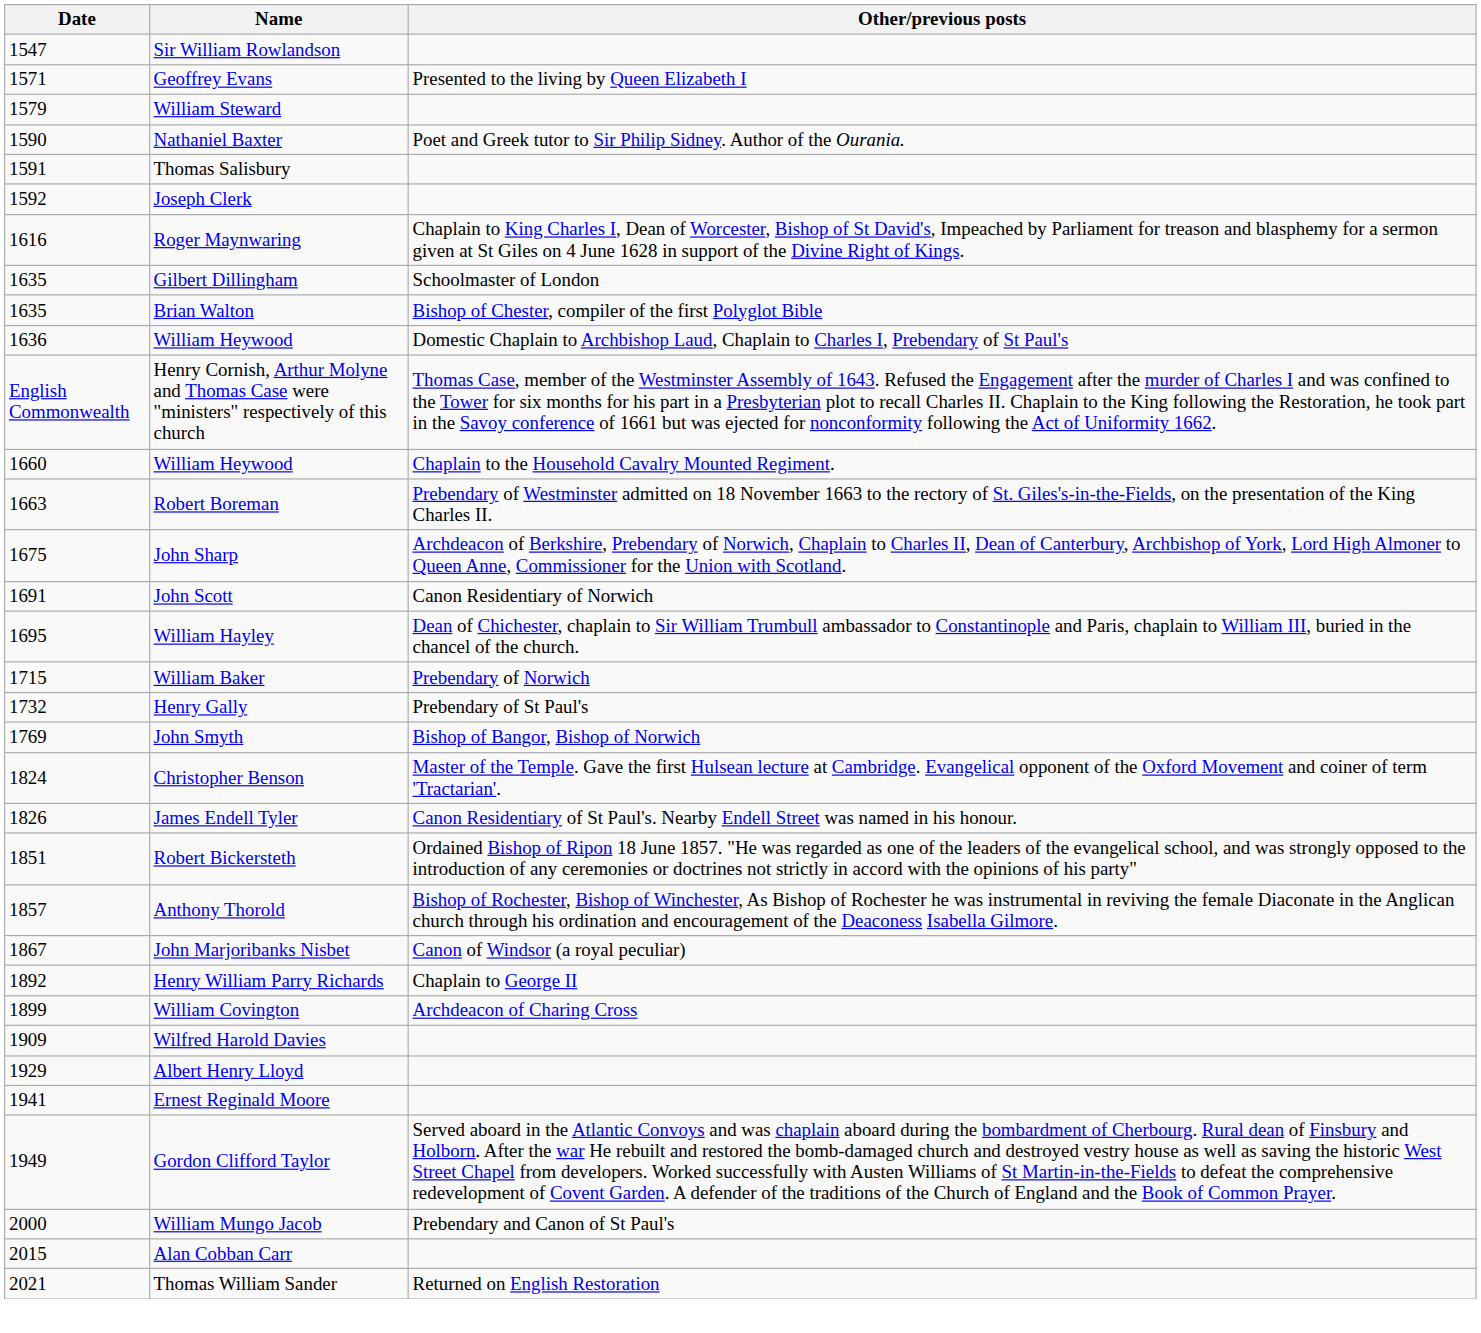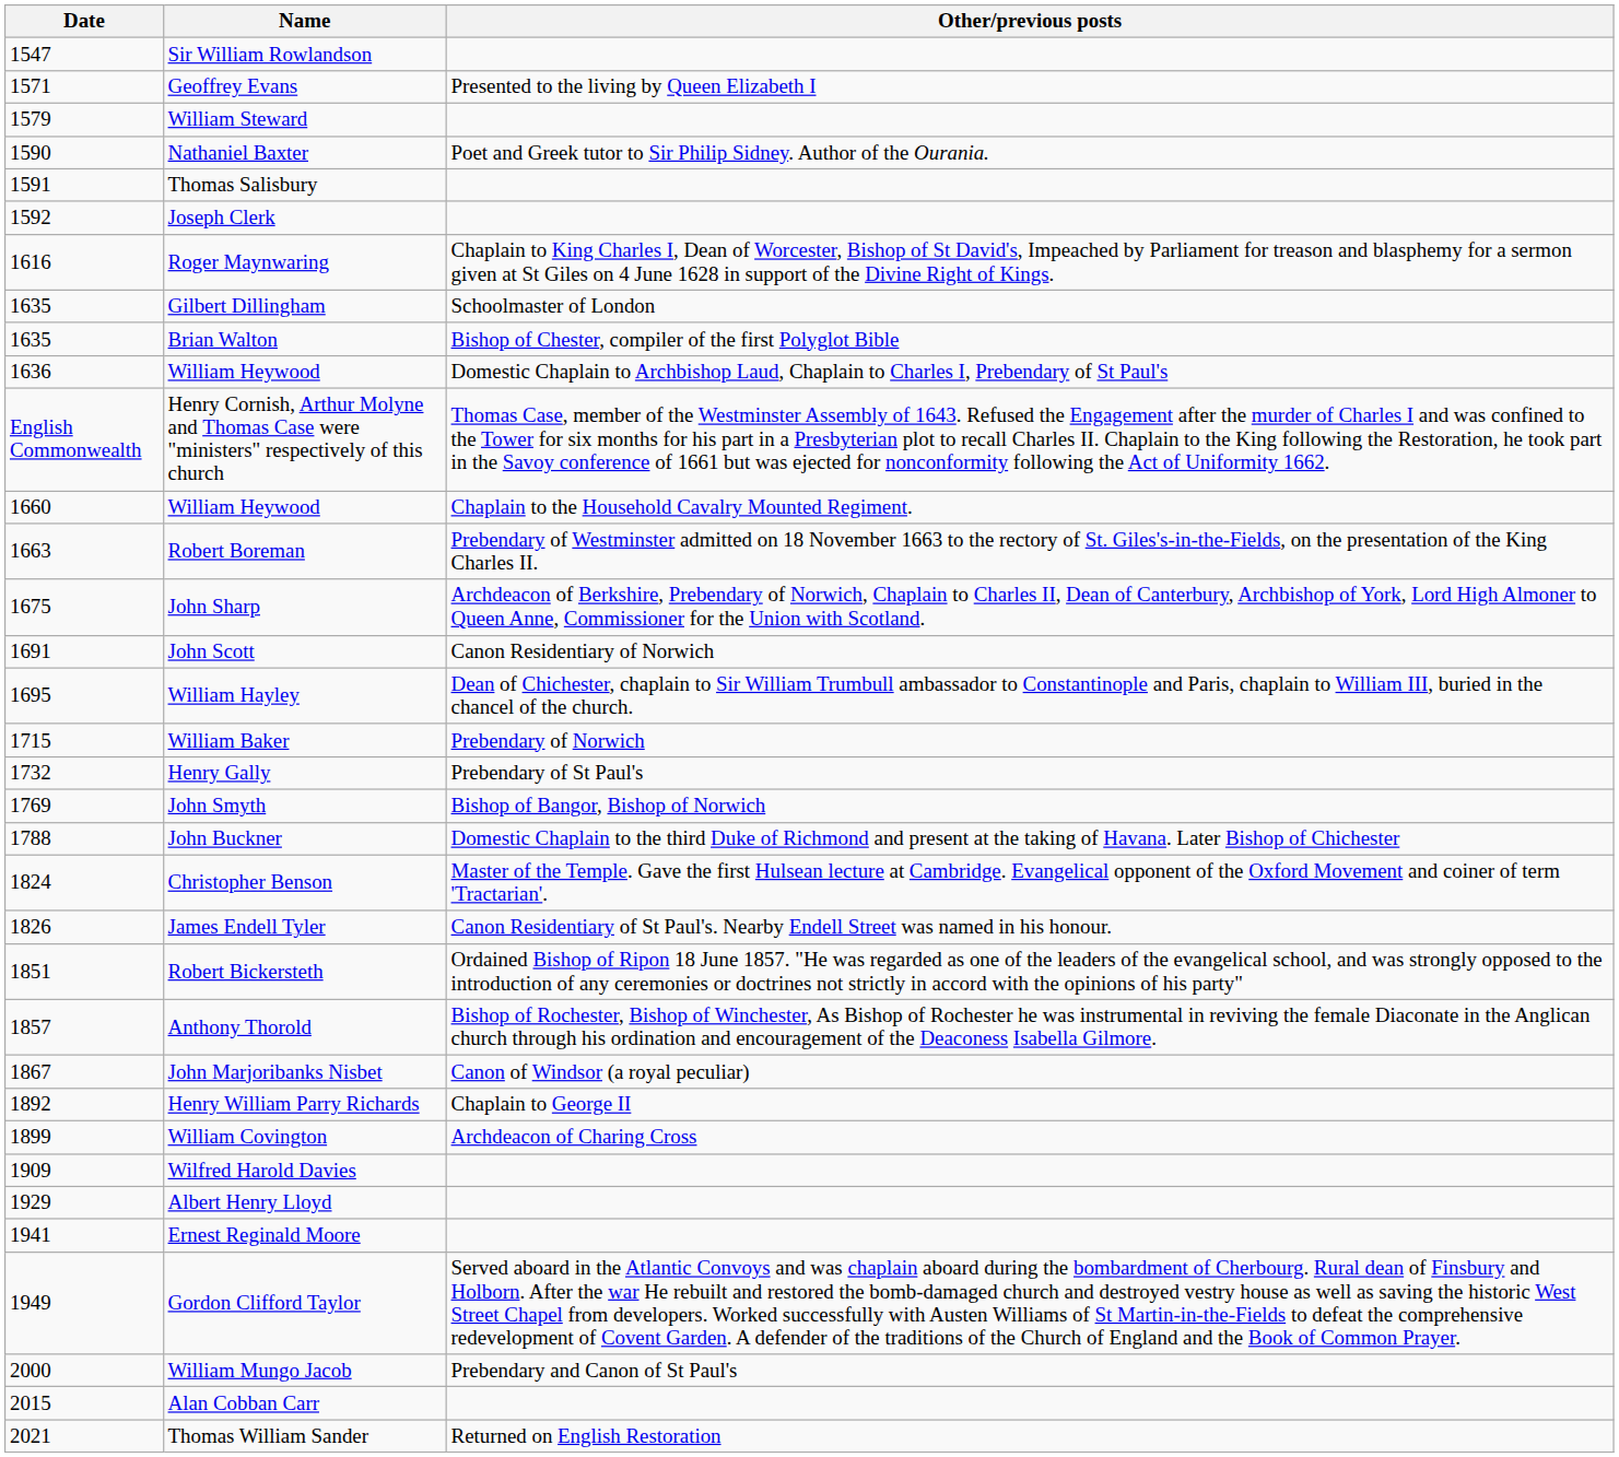 <table class="wikitable">
 <tr>
 <th>Date</th>
 <th>Name</th>
 <th>Other/previous posts</th>
 </tr>
 <tr>
 <td>1547</td>
 <td><a href='#'>Sir William Rowlandson</a></td>
 <td></td>
 </tr>
 <tr>
 <td>1571</td>
 <td><a href='#'>Geoffrey Evans</a></td>
 <td>Presented to the living by <a href='#'>Queen Elizabeth I</a></td>
 </tr>
 <tr>
 <td>1579</td>
 <td><a href='#'>William Steward</a></td>
 <td></td>
 </tr>
 <tr>
 <td>1590</td>
 <td><a href='#'>Nathaniel Baxter</a></td>
 <td>Poet and Greek tutor to <a href='#'>Sir Philip Sidney</a>. Author of the <em>Ourania.</em></td>
 </tr>
 <tr>
 <td>1591</td>
 <td>Thomas Salisbury</td>
 <td></td>
 </tr>
 <tr>
 <td>1592</td>
 <td><a href='#'>Joseph Clerk</a></td>
 <td></td>
 </tr>
 <tr>
 <td>1616</td>
 <td><a href='#'>Roger Maynwaring</a></td>
 <td>Chaplain to <a href='#'>King Charles I</a>, Dean of <a href='#'>Worcester</a>, <a href='#'>Bishop of St David's</a>, Impeached by Parliament for treason and blasphemy for a sermon given at St Giles on 4 June 1628 in support of the <a href='#'>Divine Right of Kings</a>.</td>
 </tr>
 <tr>
 <td>1635</td>
 <td><a href='#'>Gilbert Dillingham</a></td>
 <td>Schoolmaster of London</td>
 </tr>
 <tr>
 <td>1635</td>
 <td><a href='#'>Brian Walton</a></td>
 <td><a href='#'>Bishop of Chester</a>, compiler of the first <a href='#'>Polyglot Bible</a></td>
 </tr>
 <tr>
 <td>1636</td>
 <td><a href='#'>William Heywood</a></td>
 <td>Domestic Chaplain to <a href='#'>Archbishop Laud</a>, Chaplain to <a href='#'>Charles I</a>, <a href='#'>Prebendary</a> of <a href='#'>St Paul's</a></td>
 </tr>
 <tr>
 <td><a href='#'>English Commonwealth</a></td>
 <td>Henry Cornish, <a href='#'>Arthur Molyne</a> and <a href='#'>Thomas Case</a> were "ministers" respectively of this church</td>
 <td><a href='#'>Thomas Case</a>, member of the <a href='#'>Westminster Assembly of 1643</a>. Refused the <a href='#'>Engagement</a> after the <a href='#'>murder of Charles I</a> and was confined to the <a href='#'>Tower</a> for six months for his part in a <a href='#'>Presbyterian</a> plot to recall Charles II. Chaplain to the King following the Restoration, he took part in the <a href='#'>Savoy conference</a> of 1661 but was ejected for <a href='#'>nonconformity</a> following the <a href='#'>Act of Uniformity 1662</a>.</td>
 </tr>
 <tr>
 <td>1660</td>
 <td><a href='#'>William Heywood</a></td>
 <td><a href='#'>Chaplain</a> to the <a href='#'>Household Cavalry Mounted Regiment</a>.</td>
 </tr>
 <tr>
 <td>1663</td>
 <td><a href='#'>Robert Boreman</a></td>
 <td><a href='#'>Prebendary</a> of <a href='#'>Westminster</a> admitted on 18 November 1663 to the rectory of <a href='#'>St. Giles's-in-the-Fields</a>, on the presentation of the King Charles II.</td>
 </tr>
 <tr>
 <td>1675</td>
 <td><a href='#'>John Sharp</a></td>
 <td><a href='#'>Archdeacon</a> of <a href='#'>Berkshire</a>, <a href='#'>Prebendary</a> of <a href='#'>Norwich</a>, <a href='#'>Chaplain</a> to <a href='#'>Charles II</a>, <a href='#'>Dean of Canterbury</a>, <a href='#'>Archbishop of York</a>, <a href='#'>Lord High Almoner</a> to <a href='#'>Queen Anne</a>, <a href='#'>Commissioner</a> for the <a href='#'>Union with Scotland</a>.</td>
 </tr>
 <tr>
 <td>1691</td>
 <td><a href='#'>John Scott</a></td>
 <td>Canon Residentiary of Norwich</td>
 </tr>
 <tr>
 <td>1695</td>
 <td><a href='#'>William Hayley</a></td>
 <td><a href='#'>Dean</a> of <a href='#'>Chichester</a>, chaplain to <a href='#'>Sir William Trumbull</a> ambassador to <a href='#'>Constantinople</a> and Paris, chaplain to <a href='#'>William III</a>, buried in the chancel of the church.</td>
 </tr>
 <tr>
 <td>1715</td>
 <td><a href='#'>William Baker</a></td>
 <td><a href='#'>Prebendary</a> of <a href='#'>Norwich</a></td>
 </tr>
 <tr>
 <td>1732</td>
 <td><a href='#'>Henry Gally</a></td>
 <td>Prebendary of St Paul's</td>
 </tr>
 <tr>
 <td>1769</td>
 <td><a href='#'>John Smyth</a></td>
 <td><a href='#'>Bishop of Bangor</a>, <a href='#'>Bishop of Norwich</a></td>
 </tr>
 <tr>
+<td>1788</td>
+<td><a href='#'>John Buckner</a></td>
+<td><a href='#'>Domestic Chaplain</a> to the third <a href='#'>Duke of Richmond</a> and present at the taking of <a href='#'>Havana</a>. Later <a href='#'>Bishop of Chichester</a></td>
+</tr>
+<tr>
 <td>1824</td>
 <td><a href='#'>Christopher Benson</a></td>
 <td><a href='#'>Master of the Temple</a>. Gave the first <a href='#'>Hulsean lecture</a> at <a href='#'>Cambridge</a>. <a href='#'>Evangelical</a> opponent of the <a href='#'>Oxford Movement</a> and coiner of term <a href='#'>'Tractarian'</a>.</td>
 </tr>
 <tr>
 <td>1826</td>
 <td><a href='#'>James Endell Tyler</a></td>
 <td><a href='#'>Canon Residentiary</a> of St Paul's. Nearby <a href='#'>Endell Street</a> was named in his honour.</td>
 </tr>
 <tr>
 <td>1851</td>
 <td><a href='#'>Robert Bickersteth</a></td>
 <td>Ordained <a href='#'>Bishop of Ripon</a> 18 June 1857. "He was regarded as one of the leaders of the evangelical school, and was strongly opposed to the introduction of any ceremonies or doctrines not strictly in accord with the opinions of his party"</td>
 </tr>
 <tr>
 <td>1857</td>
 <td><a href='#'>Anthony Thorold</a></td>
 <td><a href='#'>Bishop of Rochester</a>, <a href='#'>Bishop of Winchester</a>, As Bishop of Rochester he was instrumental in reviving the female Diaconate in the Anglican church through his ordination and encouragement of the <a href='#'>Deaconess</a> <a href='#'>Isabella Gilmore</a>.</td>
 </tr>
 <tr>
 <td>1867</td>
 <td><a href='#'>John Marjoribanks Nisbet</a></td>
 <td><a href='#'>Canon</a> of <a href='#'>Windsor</a> (a royal peculiar)</td>
 </tr>
 <tr>
 <td>1892</td>
 <td><a href='#'>Henry William Parry Richards</a></td>
 <td>Chaplain to <a href='#'>George II</a></td>
 </tr>
 <tr>
 <td>1899</td>
 <td><a href='#'>William Covington</a></td>
 <td><a href='#'>Archdeacon of Charing Cross</a></td>
 </tr>
 <tr>
 <td>1909</td>
 <td><a href='#'>Wilfred Harold Davies</a></td>
 <td></td>
 </tr>
 <tr>
 <td>1929</td>
 <td><a href='#'>Albert Henry Lloyd</a></td>
 <td></td>
 </tr>
 <tr>
 <td>1941</td>
 <td><a href='#'>Ernest Reginald Moore</a></td>
 <td></td>
 </tr>
 <tr>
 <td>1949</td>
 <td><a href='#'>Gordon Clifford Taylor</a></td>
 <td>Served aboard  in the <a href='#'>Atlantic Convoys</a> and was <a href='#'>chaplain</a> aboard  during the <a href='#'>bombardment of Cherbourg</a>. <a href='#'>Rural dean</a> of <a href='#'>Finsbury</a> and <a href='#'>Holborn</a>. After the <a href='#'>war</a> He rebuilt and restored the bomb-damaged church and destroyed vestry house as well as saving the historic <a href='#'>West Street Chapel</a> from developers. Worked successfully with Austen Williams of <a href='#'>St Martin-in-the-Fields</a> to defeat the comprehensive redevelopment of <a href='#'>Covent Garden</a>. A defender of the traditions of the Church of England and the <a href='#'>Book of Common Prayer</a>.</td>
 </tr>
 <tr>
 <td>2000</td>
 <td><a href='#'>William Mungo Jacob</a></td>
 <td>Prebendary and Canon of St Paul's</td>
 </tr>
 <tr>
 <td>2015</td>
 <td><a href='#'>Alan Cobban Carr</a></td>
 <td></td>
 </tr>
 <tr>
 <td>2021</td>
 <td>Thomas William Sander</td>
 <td>Returned on <a href='#'>English Restoration</a></td>
 </tr>
 </table>
